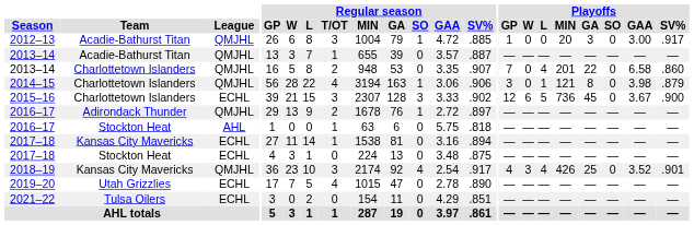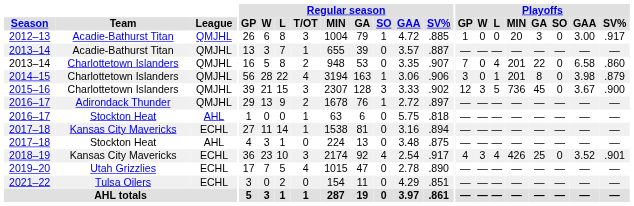 <table border="0" cellpadding="1" cellspacing="0" style="text-align:center; width:75%">
 <tr ALIGN="center" bgcolor="#e0e0e0">
 <th align="center" colspan="3" bgcolor="#ffffff"></th>
 <th align="center" rowspan="99" bgcolor="#ffffff"></th>
 <th align="center" colspan="9" bgcolor="#e0e0e0"><a href='#'>Regular season</a></th>
 <th align="center" rowspan="99" bgcolor="#ffffff"></th>
 <th align="center" colspan="8" bgcolor="#e0e0e0"><a href='#'>Playoffs</a></th>
 </tr>
 <tr ALIGN="center" bgcolor="#e0e0e0">
 <th><a href='#'>Season</a></th>
 <th>Team</th>
 <th>League</th>
 <th>GP</th>
 <th>W</th>
 <th>L</th>
 <th>T/OT</th>
 <th>MIN</th>
 <th>GA</th>
 <th><a href='#'>SO</a></th>
 <th><a href='#'>GAA</a></th>
 <th><a href='#'>SV%</a></th>
 <th>GP</th>
 <th>W</th>
 <th>L</th>
 <th>MIN</th>
 <th>GA</th>
 <th>SO</th>
 <th>GAA</th>
 <th>SV%</th>
 </tr>
 <tr>
 <td><a href='#'>2012–13</a></td>
 <td><a href='#'>Acadie-Bathurst Titan</a></td>
 <td><a href='#'>QMJHL</a></td>
 <td>26</td>
 <td>6</td>
 <td>8</td>
 <td>3</td>
 <td>1004</td>
 <td>79</td>
 <td>1</td>
 <td>4.72</td>
 <td>.885</td>
 <td>1</td>
 <td>0</td>
 <td>0</td>
 <td>20</td>
 <td>3</td>
 <td>0</td>
 <td>3.00</td>
 <td>.917</td>
 </tr>
 <tr bgcolor="#f0f0f0">
 <td><a href='#'>2013–14</a></td>
 <td>Acadie-Bathurst Titan</td>
 <td>QMJHL</td>
 <td>13</td>
 <td>3</td>
 <td>7</td>
 <td>1</td>
 <td>655</td>
 <td>39</td>
 <td>0</td>
 <td>3.57</td>
 <td>.887</td>
 <td>—</td>
 <td>—</td>
 <td>—</td>
 <td>—</td>
 <td>—</td>
 <td>—</td>
 <td>—</td>
 <td>—</td>
 </tr>
 <tr>
 <td>2013–14</td>
 <td><a href='#'>Charlottetown Islanders</a></td>
 <td>QMJHL</td>
 <td>16</td>
 <td>5</td>
 <td>8</td>
 <td>2</td>
 <td>948</td>
 <td>53</td>
 <td>0</td>
 <td>3.35</td>
 <td>.907</td>
 <td>7</td>
 <td>0</td>
 <td>4</td>
 <td>201</td>
 <td>22</td>
 <td>0</td>
 <td>6.58</td>
 <td>.860</td>
 </tr>
 <tr bgcolor="#f0f0f0">
 <td><a href='#'>2014–15</a></td>
 <td>Charlottetown Islanders</td>
 <td>QMJHL</td>
 <td>56</td>
 <td>28</td>
 <td>22</td>
 <td>4</td>
 <td>3194</td>
 <td>163</td>
 <td>1</td>
 <td>3.06</td>
 <td>.906</td>
 <td>3</td>
 <td>0</td>
 <td>1</td>
-<td>121</td>
+<td>201</td>
 <td>8</td>
 <td>0</td>
 <td>3.98</td>
 <td>.879</td>
 </tr>
 <tr>
 <td><a href='#'>2015–16</a></td>
 <td>Charlottetown Islanders</td>
-<td>ECHL</td>
+<td>QMJHL</td>
 <td>39</td>
 <td>21</td>
 <td>15</td>
 <td>3</td>
 <td>2307</td>
 <td>128</td>
 <td>3</td>
 <td>3.33</td>
 <td>.902</td>
 <td>12</td>
-<td>6</td>
+<td>3</td>
 <td>5</td>
 <td>736</td>
 <td>45</td>
 <td>0</td>
 <td>3.67</td>
 <td>.900</td>
 </tr>
 <tr bgcolor="#f0f0f0">
 <td><a href='#'>2016–17</a></td>
 <td><a href='#'>Adirondack Thunder</a></td>
 <td>QMJHL</td>
 <td>29</td>
 <td>13</td>
 <td>9</td>
 <td>2</td>
 <td>1678</td>
 <td>76</td>
 <td>1</td>
 <td>2.72</td>
 <td>.897</td>
 <td>—</td>
 <td>—</td>
 <td>—</td>
 <td>—</td>
 <td>—</td>
 <td>—</td>
 <td>—</td>
 <td>—</td>
 </tr>
 <tr>
 <td><a href='#'>2016–17</a></td>
 <td><a href='#'>Stockton Heat</a></td>
 <td><a href='#'>AHL</a></td>
 <td>1</td>
 <td>0</td>
 <td>0</td>
 <td>1</td>
 <td>63</td>
 <td>6</td>
 <td>0</td>
 <td>5.75</td>
 <td>.818</td>
 <td>—</td>
 <td>—</td>
 <td>—</td>
 <td>—</td>
 <td>—</td>
 <td>—</td>
 <td>—</td>
 <td>—</td>
 </tr>
 <tr bgcolor="#f0f0f0">
 <td><a href='#'>2017–18</a></td>
 <td><a href='#'>Kansas City Mavericks</a></td>
 <td>ECHL</td>
 <td>27</td>
 <td>11</td>
 <td>14</td>
 <td>1</td>
 <td>1538</td>
 <td>81</td>
 <td>0</td>
 <td>3.16</td>
 <td>.894</td>
 <td>—</td>
 <td>—</td>
 <td>—</td>
 <td>—</td>
 <td>—</td>
 <td>—</td>
 <td>—</td>
 <td>—</td>
 </tr>
 <tr>
 <td><a href='#'>2017–18</a></td>
 <td>Stockton Heat</td>
-<td>ECHL</td>
+<td>AHL</td>
 <td>4</td>
 <td>3</td>
 <td>1</td>
 <td>0</td>
 <td>224</td>
 <td>13</td>
 <td>0</td>
 <td>3.48</td>
 <td>.875</td>
 <td>—</td>
 <td>—</td>
 <td>—</td>
 <td>—</td>
 <td>—</td>
 <td>—</td>
 <td>—</td>
 <td>—</td>
 </tr>
 <tr bgcolor="#f0f0f0">
 <td><a href='#'>2018–19</a></td>
 <td>Kansas City Mavericks</td>
-<td>QMJHL</td>
+<td>ECHL</td>
 <td>36</td>
 <td>23</td>
 <td>10</td>
 <td>3</td>
 <td>2174</td>
 <td>92</td>
 <td>4</td>
 <td>2.54</td>
 <td>.917</td>
 <td>4</td>
 <td>3</td>
 <td>4</td>
 <td>426</td>
 <td>25</td>
 <td>0</td>
 <td>3.52</td>
 <td>.901</td>
 </tr>
 <tr>
 <td><a href='#'>2019–20</a></td>
 <td><a href='#'>Utah Grizzlies</a></td>
 <td>ECHL</td>
 <td>17</td>
 <td>7</td>
 <td>5</td>
 <td>4</td>
 <td>1015</td>
 <td>47</td>
 <td>0</td>
 <td>2.78</td>
 <td>.890</td>
 <td>—</td>
 <td>—</td>
 <td>—</td>
 <td>—</td>
 <td>—</td>
 <td>—</td>
 <td>—</td>
 <td>—</td>
 </tr>
 <tr bgcolor="#f0f0f0">
 <td><a href='#'>2021–22</a></td>
 <td><a href='#'>Tulsa Oilers</a></td>
 <td>ECHL</td>
 <td>3</td>
 <td>0</td>
 <td>2</td>
 <td>0</td>
 <td>154</td>
 <td>11</td>
 <td>0</td>
 <td>4.29</td>
 <td>.851</td>
 <td>—</td>
 <td>—</td>
 <td>—</td>
 <td>—</td>
 <td>—</td>
 <td>—</td>
 <td>—</td>
 <td>—</td>
 </tr>
 <tr ALIGN="center" bgcolor="#e0e0e0">
 <th colspan="3" align="center">AHL totals</th>
 <th>5</th>
 <th>3</th>
 <th>1</th>
 <th>1</th>
 <th>287</th>
 <th>19</th>
 <th>0</th>
 <th>3.97</th>
 <th>.861</th>
 <th>—</th>
 <th>—</th>
 <th>—</th>
 <th>—</th>
 <th>—</th>
 <th>—</th>
 <th>—</th>
 <th>—</th>
 </tr>
 </table>
